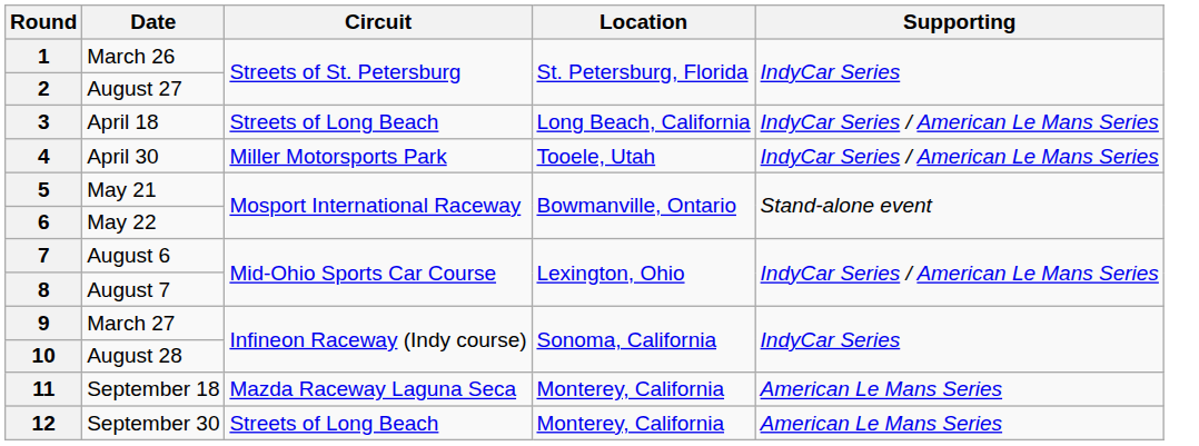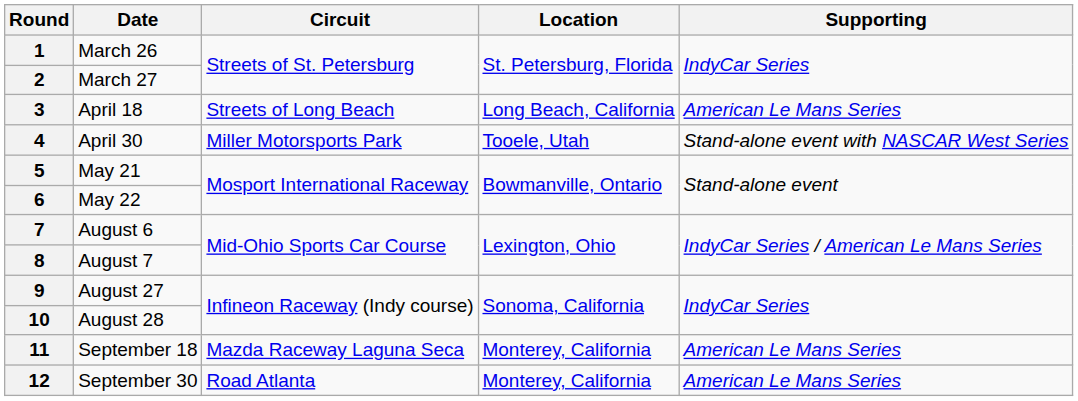 <table class="wikitable" style="font-size:90%;">
 <tr>
 <th>Round</th>
 <th>Date</th>
 <th>Circuit</th>
 <th>Location</th>
 <th>Supporting</th>
 </tr>
 <tr>
 <th>1</th>
 <td>March 26</td>
 <td rowspan=2><a href='#'>Streets of St. Petersburg</a></td>
 <td rowspan=2><a href='#'>St. Petersburg, Florida</a></td>
 <td rowspan=2><em><a href='#'>IndyCar Series</a></em></td>
 </tr>
 <tr>
 <th>2</th>
-<td>August 27</td>
+<td>March 27</td>
 </tr>
 <tr>
 <th>3</th>
 <td>April 18</td>
 <td><a href='#'>Streets of Long Beach</a></td>
 <td><a href='#'>Long Beach, California</a></td>
-<td><em><a href='#'>IndyCar Series</a> / <a href='#'>American Le Mans Series</a></em></td>
+<td><em><a href='#'>American Le Mans Series</a></em></td>
 </tr>
 <tr>
 <th>4</th>
 <td>April 30</td>
 <td><a href='#'>Miller Motorsports Park</a></td>
 <td><a href='#'>Tooele, Utah</a></td>
-<td><em><a href='#'>IndyCar Series</a> / <a href='#'>American Le Mans Series</a></em></td>
+<td><em>Stand-alone event with <a href='#'>NASCAR West Series</a></em></td>
 </tr>
 <tr>
 <th>5</th>
 <td>May 21</td>
 <td rowspan=2><a href='#'>Mosport International Raceway</a></td>
 <td rowspan=2><a href='#'>Bowmanville, Ontario</a></td>
 <td rowspan=2><em>Stand-alone event</em></td>
 </tr>
 <tr>
 <th>6</th>
 <td>May 22</td>
 </tr>
 <tr>
 <th>7</th>
 <td>August 6</td>
 <td rowspan=2><a href='#'>Mid-Ohio Sports Car Course</a></td>
 <td rowspan=2><a href='#'>Lexington, Ohio</a></td>
 <td rowspan=2><em><a href='#'>IndyCar Series</a> / <a href='#'>American Le Mans Series</a></em></td>
 </tr>
 <tr>
 <th>8</th>
 <td>August 7</td>
 </tr>
 <tr>
 <th>9</th>
-<td>March 27</td>
+<td>August 27</td>
 <td rowspan=2><a href='#'>Infineon Raceway</a> (Indy course)</td>
 <td rowspan=2><a href='#'>Sonoma, California</a></td>
 <td rowspan=2><em><a href='#'>IndyCar Series</a></em></td>
 </tr>
 <tr>
 <th>10</th>
 <td>August 28</td>
 </tr>
 <tr>
 <th>11</th>
 <td>September 18</td>
 <td><a href='#'>Mazda Raceway Laguna Seca</a></td>
 <td><a href='#'>Monterey, California</a></td>
 <td><em><a href='#'>American Le Mans Series</a></em></td>
 </tr>
 <tr>
 <th>12</th>
 <td>September 30</td>
-<td><a href='#'>Streets of Long Beach</a></td>
+<td><a href='#'>Road Atlanta</a></td>
 <td><a href='#'>Monterey, California</a></td>
 <td><em><a href='#'>American Le Mans Series</a></em></td>
 </tr>
 </table>
